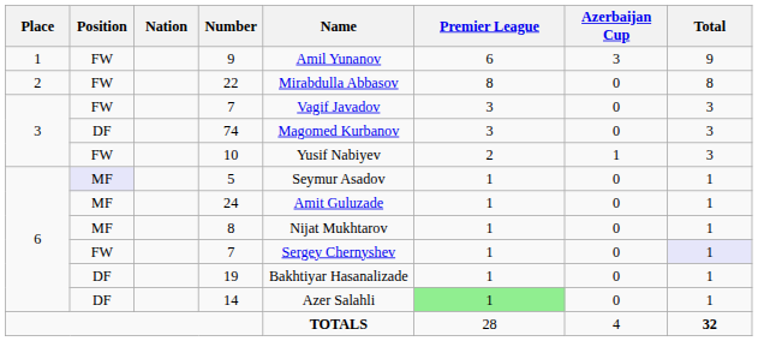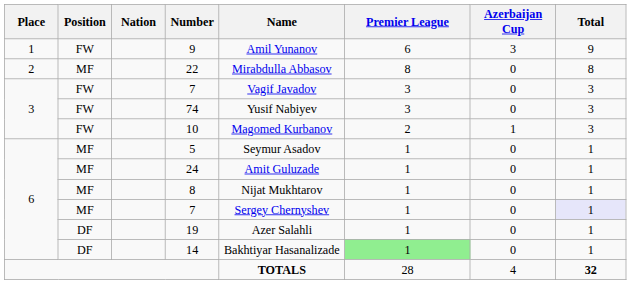 <table class="wikitable" style="font-size: 95%; text-align: center;">
 <tr>
 <th width=60>Place</th>
 <th width=60>Position</th>
 <th width=60>Nation</th>
 <th width=60>Number</th>
 <th width=150>Name</th>
 <th width=150><a href='#'>Premier League</a></th>
 <th width=100><a href='#'>Azerbaijan Cup</a></th>
 <th width=80>Total</th>
 </tr>
 <tr>
 <td>1</td>
 <td>FW</td>
 <td></td>
 <td>9</td>
 <td><a href='#'>Amil Yunanov</a></td>
 <td>6</td>
 <td>3</td>
 <td>9</td>
 </tr>
 <tr>
 <td>2</td>
-<td>FW</td>
+<td>MF</td>
 <td></td>
 <td>22</td>
 <td><a href='#'>Mirabdulla Abbasov</a></td>
 <td>8</td>
 <td>0</td>
 <td>8</td>
 </tr>
 <tr>
 <td rowspan="3">3</td>
 <td>FW</td>
 <td></td>
 <td>7</td>
 <td><a href='#'>Vagif Javadov</a></td>
 <td>3</td>
 <td>0</td>
 <td>3</td>
 </tr>
 <tr>
-<td>DF</td>
+<td>FW</td>
 <td></td>
 <td>74</td>
-<td><a href='#'>Magomed Kurbanov</a></td>
+<td>Yusif Nabiyev</td>
 <td>3</td>
 <td>0</td>
 <td>3</td>
 </tr>
 <tr>
 <td>FW</td>
 <td></td>
 <td>10</td>
-<td>Yusif Nabiyev</td>
+<td><a href='#'>Magomed Kurbanov</a></td>
 <td>2</td>
 <td>1</td>
 <td>3</td>
 </tr>
 <tr>
 <td rowspan="6">6</td>
-<td style="background: lavender;">MF</td>
+<td>MF</td>
 <td></td>
 <td>5</td>
 <td>Seymur Asadov</td>
 <td>1</td>
 <td>0</td>
 <td>1</td>
 </tr>
 <tr>
 <td>MF</td>
 <td></td>
 <td>24</td>
 <td><a href='#'>Amit Guluzade</a></td>
 <td>1</td>
 <td>0</td>
 <td>1</td>
 </tr>
 <tr>
 <td>MF</td>
 <td></td>
 <td>8</td>
 <td>Nijat Mukhtarov</td>
 <td>1</td>
 <td>0</td>
 <td>1</td>
 </tr>
 <tr>
-<td>FW</td>
+<td>MF</td>
 <td></td>
 <td>7</td>
 <td><a href='#'>Sergey Chernyshev</a></td>
 <td>1</td>
 <td>0</td>
 <td style="background: lavender;">1</td>
 </tr>
 <tr>
 <td>DF</td>
 <td></td>
 <td>19</td>
-<td>Bakhtiyar Hasanalizade</td>
+<td>Azer Salahli</td>
 <td>1</td>
 <td>0</td>
 <td>1</td>
 </tr>
 <tr>
 <td>DF</td>
 <td></td>
 <td>14</td>
-<td>Azer Salahli</td>
+<td>Bakhtiyar Hasanalizade</td>
 <td style="background: lightgreen;">1</td>
 <td>0</td>
 <td>1</td>
 </tr>
 <tr>
 <td colspan="4"></td>
 <td><strong>TOTALS</strong></td>
 <td>28</td>
 <td>4</td>
 <td><strong>32</strong></td>
 </tr>
 </table>
